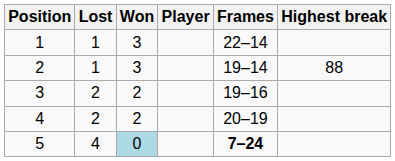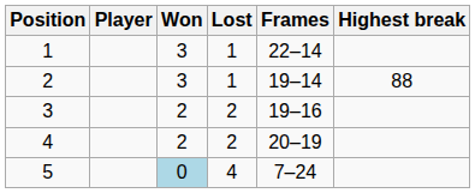 <table class="wikitable" style="; text-align:center">
 <tr>
 <th>Position</th>
+<th>Player</th>
+<th>Won</th>
 <th>Lost</th>
-<th>Won</th>
-<th>Player</th>
 <th>Frames</th>
 <th>Highest break</th>
 </tr>
 <tr>
 <td>1</td>
+<td align="left"></td>
+<td>3</td>
 <td>1</td>
-<td>3</td>
-<td align="left"></td>
 <td>22–14</td>
 <td></td>
 </tr>
 <tr>
 <td>2</td>
+<td align="left"></td>
+<td>3</td>
 <td>1</td>
-<td>3</td>
-<td align="left"></td>
 <td>19–14</td>
 <td>88</td>
 </tr>
 <tr>
 <td>3</td>
+<td align="left"></td>
 <td>2</td>
 <td>2</td>
-<td align="left"></td>
 <td>19–16</td>
 <td></td>
 </tr>
 <tr>
 <td>4</td>
+<td align="left"></td>
 <td>2</td>
 <td>2</td>
-<td align="left"></td>
 <td>20–19</td>
 <td></td>
 </tr>
 <tr>
 <td>5</td>
+<td align="left"></td>
+<td style="background: lightblue;">0</td>
 <td>4</td>
-<td style="background: lightblue;">0</td>
-<td align="left"></td>
-<td><strong>7–24</strong></td>
+<td>7–24</td>
 <td></td>
 </tr>
 </table>
